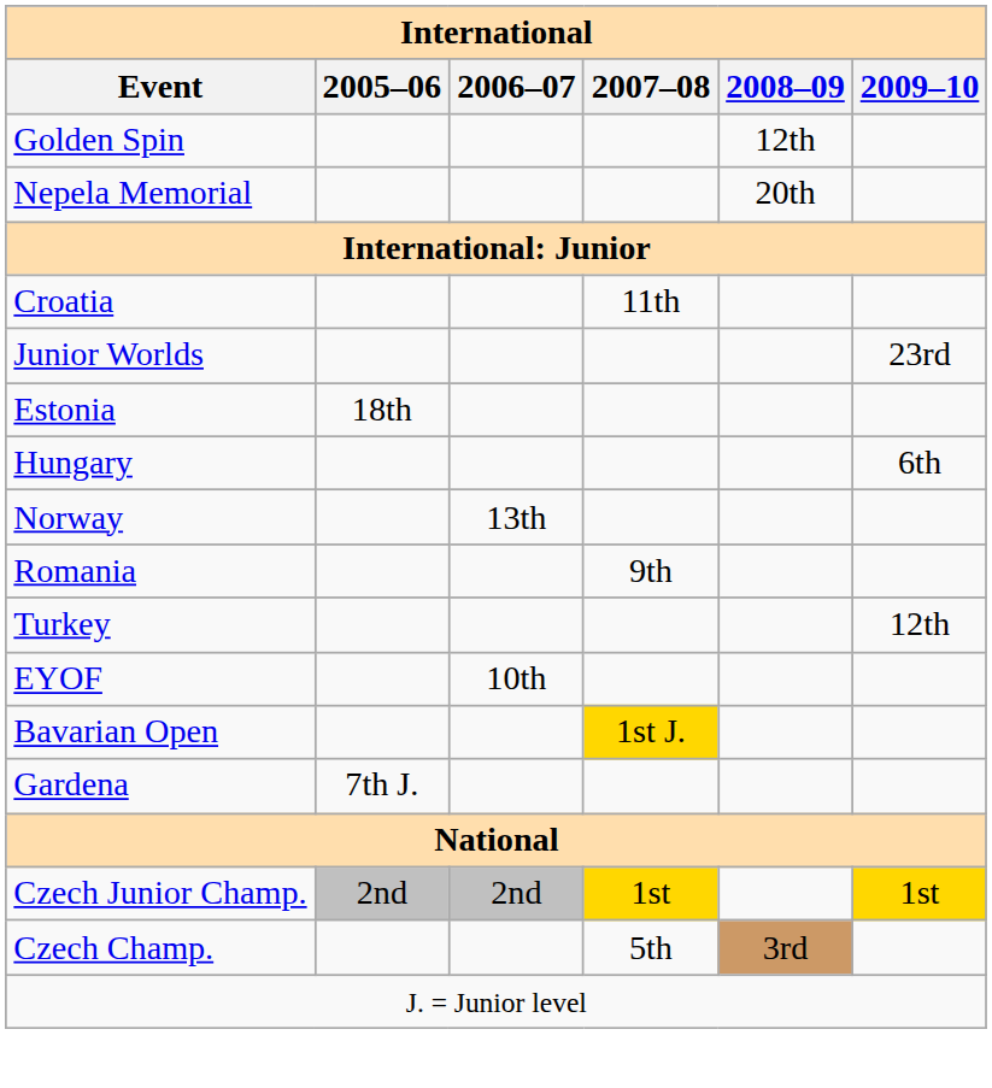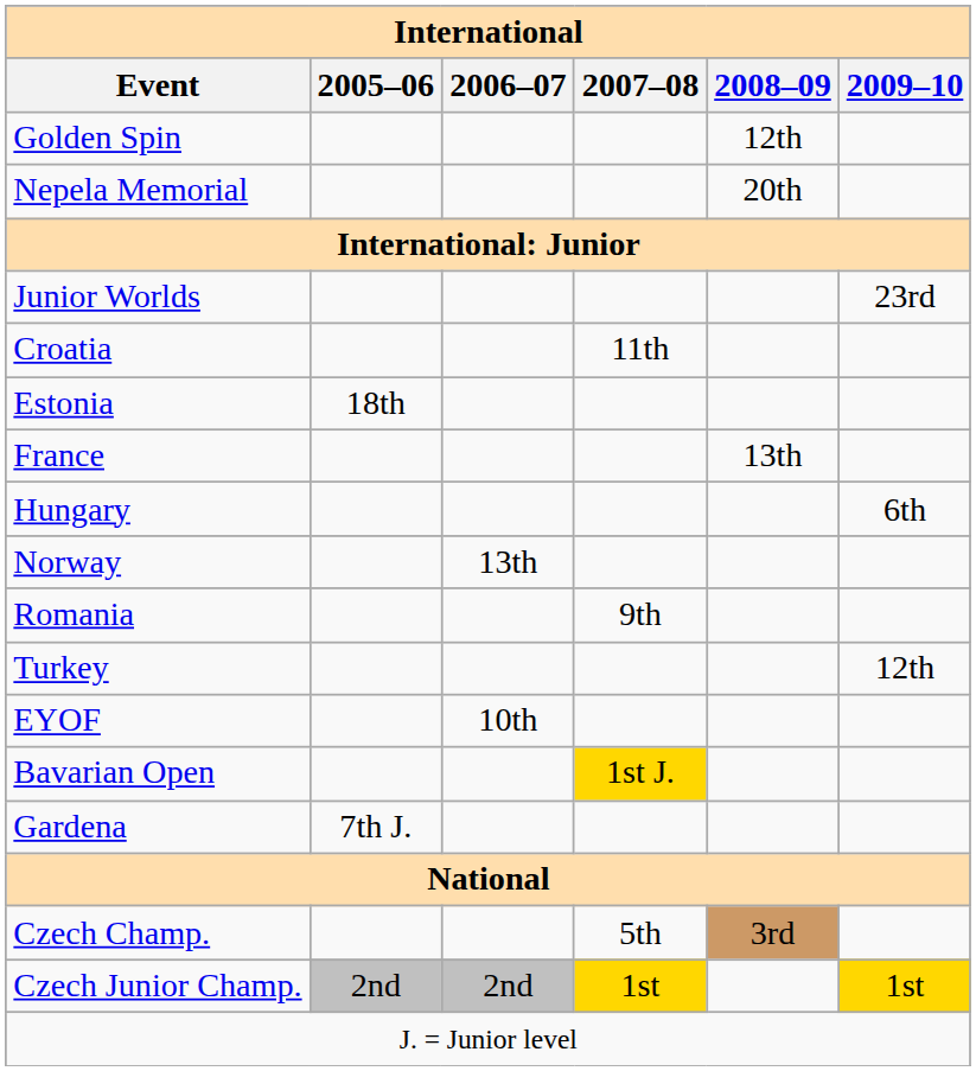 <table class="wikitable" style="text-align:center">
 <tr>
 <th style="background-color: #ffdead; " colspan=6 align=center><strong>International</strong></th>
 </tr>
 <tr>
 <th>Event</th>
 <th>2005–06</th>
 <th>2006–07</th>
 <th>2007–08</th>
 <th><a href='#'>2008–09</a></th>
 <th><a href='#'>2009–10</a></th>
 </tr>
 <tr>
 <td align=left><a href='#'>Golden Spin</a></td>
 <td></td>
 <td></td>
 <td></td>
 <td>12th</td>
 <td></td>
 </tr>
 <tr>
 <td align=left><a href='#'>Nepela Memorial</a></td>
 <td></td>
 <td></td>
 <td></td>
 <td>20th</td>
 <td></td>
 </tr>
 <tr>
 <th style="background-color: #ffdead; " colspan=6 align=center><strong>International: Junior</strong></th>
 </tr>
 <tr>
+<td align=left><a href='#'>Junior Worlds</a></td>
+<td></td>
+<td></td>
+<td></td>
+<td></td>
+<td>23rd</td>
+</tr>
+<tr>
 <td align=left> <a href='#'>Croatia</a></td>
 <td></td>
 <td></td>
 <td>11th</td>
 <td></td>
 <td></td>
 </tr>
 <tr>
-<td align=left><a href='#'>Junior Worlds</a></td>
-<td></td>
-<td></td>
-<td></td>
-<td></td>
-<td>23rd</td>
-</tr>
-<tr>
 <td align=left> <a href='#'>Estonia</a></td>
 <td>18th</td>
 <td></td>
 <td></td>
 <td></td>
+<td></td>
+</tr>
+<tr>
+<td align=left> <a href='#'>France</a></td>
+<td></td>
+<td></td>
+<td></td>
+<td>13th</td>
 <td></td>
 </tr>
 <tr>
 <td align=left> <a href='#'>Hungary</a></td>
 <td></td>
 <td></td>
 <td></td>
 <td></td>
 <td>6th</td>
 </tr>
 <tr>
 <td align=left> <a href='#'>Norway</a></td>
 <td></td>
 <td>13th</td>
 <td></td>
 <td></td>
 <td></td>
 </tr>
 <tr>
 <td align=left> <a href='#'>Romania</a></td>
 <td></td>
 <td></td>
 <td>9th</td>
 <td></td>
 <td></td>
 </tr>
 <tr>
 <td align=left> <a href='#'>Turkey</a></td>
 <td></td>
 <td></td>
 <td></td>
 <td></td>
 <td>12th</td>
 </tr>
 <tr>
 <td align=left><a href='#'>EYOF</a></td>
 <td></td>
 <td>10th</td>
 <td></td>
 <td></td>
 <td></td>
 </tr>
 <tr>
 <td align=left><a href='#'>Bavarian Open</a></td>
 <td></td>
 <td></td>
 <td bgcolor=gold>1st J.</td>
 <td></td>
 <td></td>
 </tr>
 <tr>
 <td align=left><a href='#'>Gardena</a></td>
 <td>7th J.</td>
 <td></td>
 <td></td>
 <td></td>
 <td></td>
 </tr>
 <tr>
 <th style="background-color: #ffdead; " colspan=6 align=center><strong>National</strong></th>
 </tr>
 <tr>
+<td align=left><a href='#'>Czech Champ.</a></td>
+<td></td>
+<td></td>
+<td>5th</td>
+<td bgcolor=cc9966>3rd</td>
+<td></td>
+</tr>
+<tr>
 <td align=left><a href='#'>Czech Junior Champ.</a></td>
 <td bgcolor=silver>2nd</td>
 <td bgcolor=silver>2nd</td>
 <td bgcolor=gold>1st</td>
 <td></td>
 <td bgcolor=gold>1st</td>
 </tr>
 <tr>
-<td align=left><a href='#'>Czech Champ.</a></td>
-<td></td>
-<td></td>
-<td>5th</td>
-<td bgcolor=cc9966>3rd</td>
-<td></td>
-</tr>
-<tr>
 <td colspan=6 align=center><small> J. = Junior level </small></td>
 </tr>
 </table>
